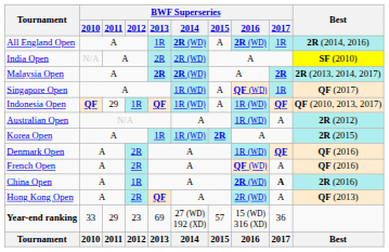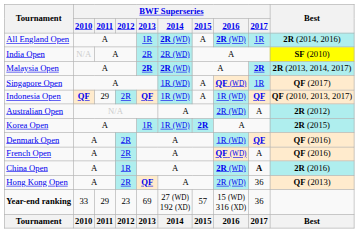 <table class="wikitable" style="font-size: 90%; text-align:center">
 <tr>
 <th rowspan="2">Tournament</th>
 <th colspan="8"><strong><a href='#'>BWF Superseries</a></strong></th>
 <th rowspan="2">Best</th>
 </tr>
 <tr>
 <th><a href='#'>2010</a></th>
 <th><a href='#'>2011</a></th>
 <th><a href='#'>2012</a></th>
 <th><a href='#'>2013</a></th>
 <th><a href='#'>2014</a></th>
 <th><a href='#'>2015</a></th>
 <th><a href='#'>2016</a></th>
 <th><a href='#'>2017</a></th>
 </tr>
 <tr>
 <td align=left><a href='#'>All England Open</a></td>
 <td colspan="3">A</td>
 <td bgcolor=afeeee><a href='#'>1R</a></td>
 <td bgcolor=afeeee><a href='#'><strong>2R</strong> <small>(WD)</small></a></td>
 <td>A</td>
 <td bgcolor=afeeee><a href='#'><strong>2R</strong> <small>(WD)</small></a></td>
 <td bgcolor=afeeee><a href='#'>1R</a></td>
 <td bgcolor=afeeee><strong>2R</strong> (2014, 2016)</td>
 </tr>
 <tr>
 <td align=left><a href='#'>India Open</a></td>
 <td style=color:#ccc>N/A</td>
 <td colspan="2">A</td>
 <td bgcolor=AFEEEE><a href='#'>2R</a></td>
 <td bgcolor=AFEEEE><a href='#'>2R <small>(WD)</small></a></td>
 <td colspan="3">A</td>
 <td bgcolor=FFFF00><strong>SF</strong> (2010)</td>
 </tr>
 <tr>
 <td align=left><a href='#'>Malaysia Open</a></td>
 <td colspan="3">A</td>
 <td bgcolor=AFEEEE><a href='#'><strong>2R</strong></a></td>
 <td bgcolor=AFEEEE><a href='#'><strong>2R</strong> <small>(WD)</small></a></td>
 <td colspan="2">A</td>
 <td bgcolor=AFEEEE><a href='#'><strong>2R</strong></a></td>
 <td bgcolor=AFEEEE><strong>2R</strong> (2013, 2014, 2017)</td>
 </tr>
 <tr>
 <td align=left><a href='#'>Singapore Open</a></td>
 <td colspan="4">A</td>
 <td bgcolor=AFEEEE><a href='#'>1R <small>(WD)</small></a></td>
 <td>A</td>
 <td bgcolor=FFEBCD><a href='#'><strong>QF</strong> <small>(WD)</small></a></td>
 <td bgcolor=AFEEEE><a href='#'>1R</a></td>
 <td bgcolor=FFEBCD><strong>QF</strong> (2017)</td>
 </tr>
 <tr>
 <td align=left><a href='#'>Indonesia Open</a></td>
 <td bgcolor=FFEBCD><a href='#'><strong>QF</strong></a></td>
 <td>29</td>
-<td bgcolor=AFEEEE><a href='#'>1R</a></td>
+<td bgcolor=AFEEEE><a href='#'>2R</a></td>
 <td bgcolor=FFEBCD><a href='#'><strong>QF</strong></a></td>
 <td bgcolor=AFEEEE><a href='#'>1R <small>(WD)</small></a></td>
 <td>A</td>
 <td bgcolor=AFEEEE><a href='#'>1R <small>(WD)</small></a></td>
 <td bgcolor=FFEBCD><a href='#'><strong>QF</strong></a></td>
 <td bgcolor=FFEBCD><strong>QF</strong> (2010, 2013, 2017)</td>
 </tr>
 <tr>
 <td align=left><a href='#'>Australian Open</a></td>
 <td colspan="4" style=color:#ccc>N/A</td>
 <td colspan="2">A</td>
-<td bgcolor=AFEEEE><a href='#'>1R <small>(WD)</small></a></td>
+<td bgcolor=AFEEEE><a href='#'>2R <small>(WD)</small></a></td>
 <td>A</td>
 <td bgcolor=AFEEEE><strong>2R</strong> (2012)</td>
 </tr>
 <tr>
 <td align=left><a href='#'>Korea Open</a></td>
 <td colspan="3">A</td>
 <td bgcolor=AFEEEE><a href='#'>1R</a></td>
 <td bgcolor=AFEEEE><a href='#'>1R <small>(WD)</small></a></td>
 <td bgcolor=AFEEEE><a href='#'><strong>2R</strong></a></td>
 <td colspan="2">A</td>
 <td bgcolor=AFEEEE><strong>2R</strong> (2015)</td>
 </tr>
 <tr>
 <td align=left><a href='#'>Denmark Open</a></td>
 <td colspan="2">A</td>
 <td bgcolor=AFEEEE><a href='#'>2R</a></td>
 <td colspan="3">A</td>
 <td bgcolor=AFEEEE><a href='#'>1R <small>(WD)</small></a></td>
 <td bgcolor=FFEBCD><a href='#'><strong>QF</strong></a></td>
 <td bgcolor=FFEBCD><strong>QF</strong> (2016)</td>
 </tr>
 <tr>
 <td align=left><a href='#'>French Open</a></td>
 <td colspan="2">A</td>
 <td bgcolor=AFEEEE><a href='#'>2R</a></td>
 <td colspan="3">A</td>
 <td bgcolor=FFEBCD><a href='#'><strong>QF</strong> <small>(WD)</small></a></td>
 <td>A</td>
 <td bgcolor=FFEBCD><strong>QF</strong> (2016)</td>
 </tr>
 <tr>
 <td align=left><a href='#'>China Open</a></td>
 <td colspan="2">A</td>
 <td bgcolor=AFEEEE><a href='#'>1R</a></td>
 <td colspan="3">A</td>
 <td bgcolor=AFEEEE><a href='#'><strong>2R</strong> <small>(WD)</small></a></td>
 <td><strong>A</strong></td>
 <td bgcolor=AFEEEE><strong>2R</strong> (2016)</td>
 </tr>
 <tr>
 <td align=left><a href='#'>Hong Kong Open</a></td>
 <td colspan="2">A</td>
 <td bgcolor=AFEEEE><a href='#'>2R</a></td>
 <td bgcolor=FFEBCD><a href='#'><strong>QF</strong></a></td>
 <td colspan="2">A</td>
 <td bgcolor=AFEEEE><a href='#'>2R <small>(WD)</small></a></td>
-<td>A</td>
+<td>36</td>
 <td bgcolor=FFEBCD><strong>QF</strong> (2013)</td>
 </tr>
 <tr>
 <td align=left><strong>Year-end ranking</strong></td>
 <td>33</td>
 <td>29</td>
 <td>23</td>
 <td>69</td>
 <td>27 <small>(WD)</small> <br> 192 <small>(XD)</small></td>
 <td>57</td>
 <td>15 <small>(WD)</small> <br> 316 <small>(XD)</small></td>
 <td>36</td>
 <td></td>
 </tr>
 <tr>
 <th>Tournament</th>
 <th>2010</th>
 <th>2011</th>
 <th>2012</th>
 <th>2013</th>
 <th>2014</th>
 <th>2015</th>
 <th>2016</th>
 <th>2017</th>
 <th>Best</th>
 </tr>
 </table>
